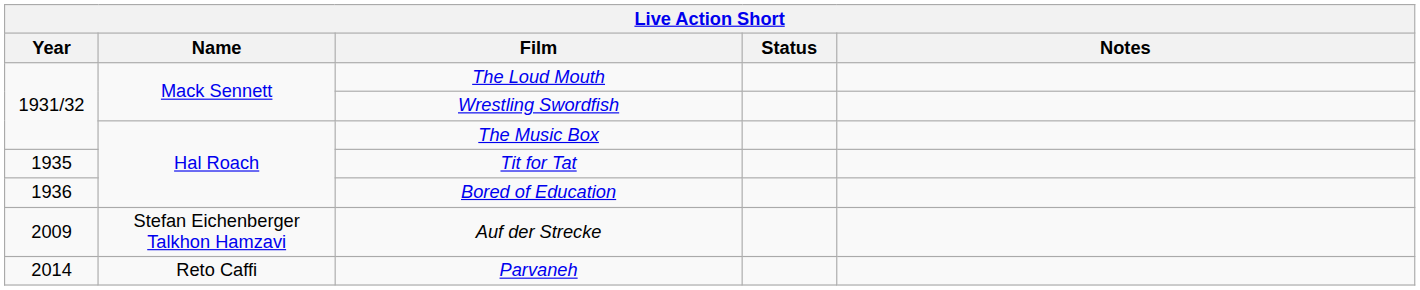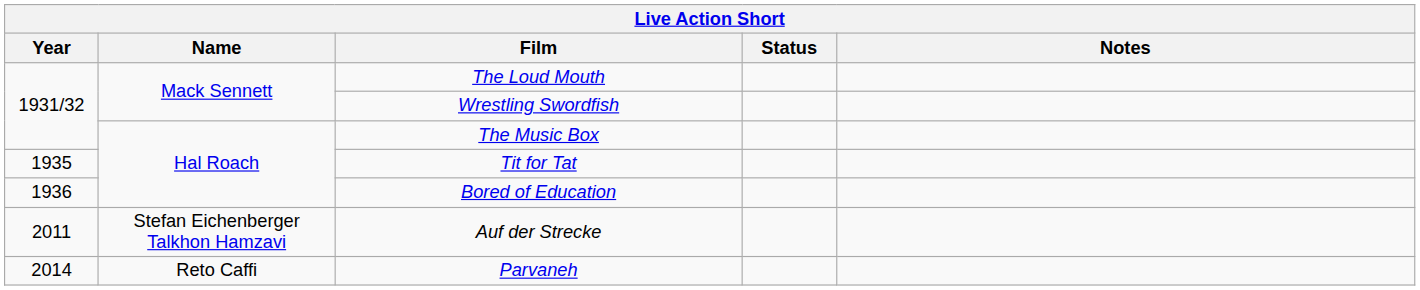 <table class="wikitable" style="text-align: center">
 <tr>
 <th colspan=6 style="text-align:center;"><a href='#'>Live Action Short</a></th>
 </tr>
 <tr>
 <th style="width:075px;">Year</th>
 <th style="width:200px;">Name</th>
 <th style="width:350px;">Film</th>
 <th style="width:075px;">Status</th>
 <th style="width:500px;">Notes</th>
 </tr>
 <tr>
 <td rowspan=3>1931/32</td>
 <td rowspan=2><a href='#'>Mack Sennett</a></td>
 <td><em><a href='#'>The Loud Mouth</a></em></td>
 <td></td>
 <td></td>
 </tr>
 <tr>
 <td><em><a href='#'>Wrestling Swordfish</a></em></td>
 <td></td>
 <td></td>
 </tr>
 <tr>
 <td rowspan=3><a href='#'>Hal Roach</a></td>
 <td><em><a href='#'>The Music Box</a></em></td>
 <td></td>
 <td></td>
 </tr>
 <tr>
 <td>1935</td>
 <td><em><a href='#'>Tit for Tat</a></em></td>
 <td></td>
 <td></td>
 </tr>
 <tr>
 <td>1936</td>
 <td><em><a href='#'>Bored of Education</a></em></td>
 <td></td>
 <td></td>
 </tr>
 <tr>
-<td style="text-align: center">2009</td>
+<td style="text-align: center">2011</td>
 <td>Stefan Eichenberger <br> <a href='#'>Talkhon Hamzavi</a></td>
 <td><em>Auf der Strecke</em></td>
 <td></td>
 <td></td>
 </tr>
 <tr>
 <td style="text-align: center">2014</td>
 <td>Reto Caffi</td>
 <td><em><a href='#'>Parvaneh</a></em></td>
 <td></td>
 <td></td>
 </tr>
 </table>
